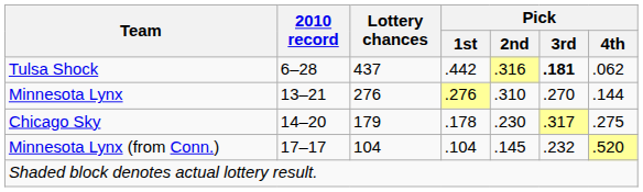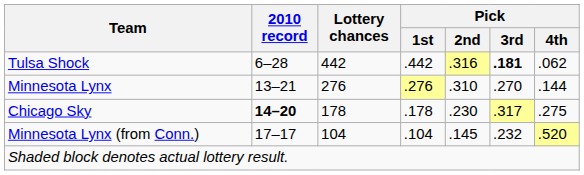 <table class="wikitable" style="width:70%">
 <tr>
 <th rowspan="2">Team</th>
 <th rowspan="2"><a href='#'>2010<br>record</a></th>
 <th rowspan="2">Lottery<br>chances</th>
 <th colspan="5">Pick</th>
 </tr>
 <tr>
 <th>1st</th>
 <th>2nd</th>
 <th>3rd</th>
 <th>4th</th>
 </tr>
 <tr>
 <td><a href='#'>Tulsa Shock</a></td>
 <td>6–28</td>
-<td>437</td>
+<td>442</td>
 <td>.442</td>
 <td style="background-color:#FFFF99">.316</td>
 <td><strong>.181</strong></td>
 <td>.062</td>
 </tr>
 <tr>
 <td><a href='#'>Minnesota Lynx</a></td>
 <td>13–21</td>
 <td>276</td>
 <td style="background-color:#FFFF99">.276</td>
 <td>.310</td>
 <td>.270</td>
 <td>.144</td>
 </tr>
 <tr>
 <td><a href='#'>Chicago Sky</a></td>
-<td>14–20</td>
-<td>179</td>
+<td><strong>14–20</strong></td>
+<td>178</td>
 <td>.178</td>
 <td>.230</td>
 <td style="background-color:#FFFF99">.317</td>
 <td>.275</td>
 </tr>
 <tr>
 <td><a href='#'>Minnesota Lynx</a> (from <a href='#'>Conn.</a>)</td>
 <td>17–17</td>
 <td>104</td>
 <td>.104</td>
 <td>.145</td>
 <td>.232</td>
 <td style="background-color:#FFFF99">.520</td>
 </tr>
 <tr>
 <td colspan="8" align="left"><em>Shaded block denotes actual lottery result.</em></td>
 </tr>
 </table>
